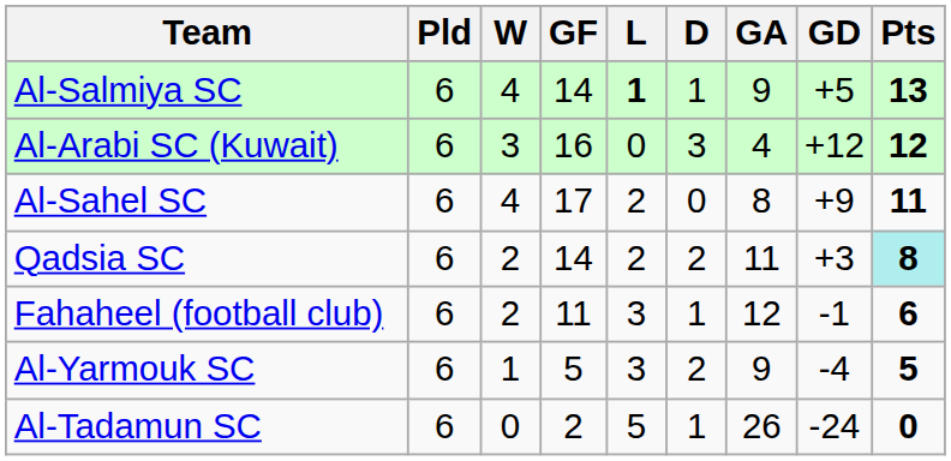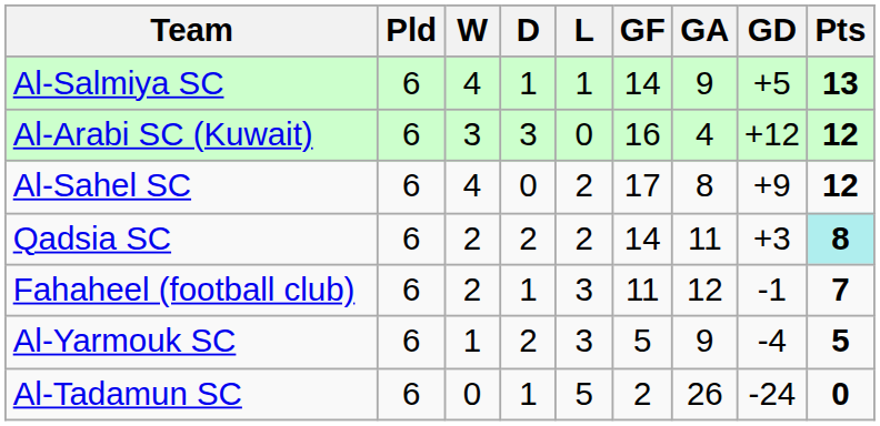 <table class="wikitable" style="text-align: center;">
 <tr>
 <th width="175">Team</th>
 <th width="20">Pld</th>
 <th width="20">W</th>
+<th width="20">D</th>
+<th width="20">L</th>
 <th width="20">GF</th>
-<th width="20">L</th>
-<th width="20">D</th>
 <th width="20">GA</th>
 <th width="20">GD</th>
 <th width="20">Pts</th>
 </tr>
 <tr bgcolor=#ccffcc>
 <td align=left> <a href='#'>Al-Salmiya SC</a></td>
 <td>6</td>
 <td>4</td>
+<td>1</td>
+<td>1</td>
 <td>14</td>
-<td><strong>1</strong></td>
-<td>1</td>
 <td>9</td>
 <td>+5</td>
 <td><strong>13</strong></td>
 </tr>
 <tr bgcolor=#ccffcc>
 <td align=left> <a href='#'>Al-Arabi SC (Kuwait)</a></td>
 <td>6</td>
 <td>3</td>
+<td>3</td>
+<td>0</td>
 <td>16</td>
-<td>0</td>
-<td>3</td>
 <td>4</td>
 <td>+12</td>
 <td><strong>12</strong></td>
 </tr>
 <tr>
 <td align=left> <a href='#'>Al-Sahel SC</a></td>
 <td>6</td>
 <td>4</td>
+<td>0</td>
+<td>2</td>
 <td>17</td>
-<td>2</td>
-<td>0</td>
 <td>8</td>
 <td>+9</td>
-<td><strong>11</strong></td>
+<td><strong>12</strong></td>
 </tr>
 <tr>
 <td align=left> <a href='#'>Qadsia SC</a></td>
 <td>6</td>
 <td>2</td>
-<td>14</td>
 <td>2</td>
 <td>2</td>
+<td>14</td>
 <td>11</td>
 <td>+3</td>
 <td style="background: paleturquoise;"><strong>8</strong></td>
 </tr>
 <tr>
 <td align=left> <a href='#'>Fahaheel (football club)</a></td>
 <td>6</td>
 <td>2</td>
+<td>1</td>
+<td>3</td>
 <td>11</td>
-<td>3</td>
-<td>1</td>
 <td>12</td>
 <td>-1</td>
-<td><strong>6</strong></td>
+<td><strong>7</strong></td>
 </tr>
 <tr>
 <td align=left> <a href='#'>Al-Yarmouk SC</a></td>
 <td>6</td>
 <td>1</td>
+<td>2</td>
+<td>3</td>
 <td>5</td>
-<td>3</td>
-<td>2</td>
 <td>9</td>
 <td>-4</td>
 <td><strong>5</strong></td>
 </tr>
 <tr>
 <td align=left> <a href='#'>Al-Tadamun SC</a></td>
 <td>6</td>
 <td>0</td>
+<td>1</td>
+<td>5</td>
 <td>2</td>
-<td>5</td>
-<td>1</td>
 <td>26</td>
 <td>-24</td>
 <td><strong>0</strong></td>
 </tr>
 </table>
